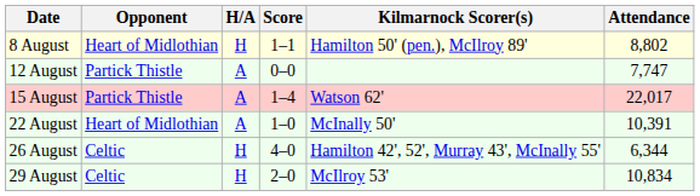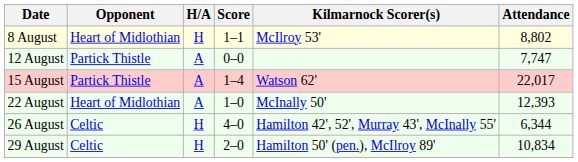 <table class="wikitable" style="text-align:center">
 <tr>
 <th>Date</th>
 <th>Opponent</th>
 <th>H/A</th>
 <th>Score</th>
 <th>Kilmarnock Scorer(s)</th>
 <th>Attendance</th>
 </tr>
 <tr bgcolor=#FFFFDD>
 <td align=left>8 August</td>
 <td align=left><a href='#'>Heart of Midlothian</a></td>
 <td><a href='#'>H</a></td>
 <td>1–1</td>
-<td align=left><a href='#'>Hamilton</a> 50' (<a href='#'>pen.</a>), <a href='#'>McIlroy</a> 89'</td>
+<td align=left><a href='#'>McIlroy</a> 53'</td>
 <td>8,802</td>
 </tr>
 <tr bgcolor=#EEFFEE>
 <td align=left>12 August</td>
 <td align=left><a href='#'>Partick Thistle</a></td>
 <td><a href='#'>A</a></td>
 <td>0–0</td>
 <td align=left></td>
 <td>7,747</td>
 </tr>
 <tr bgcolor=#FFCCCC>
 <td align=left>15 August</td>
 <td align=left><a href='#'>Partick Thistle</a></td>
 <td><a href='#'>A</a></td>
 <td>1–4</td>
 <td align=left><a href='#'>Watson</a> 62'</td>
 <td>22,017</td>
 </tr>
 <tr bgcolor=#EEFFEE>
 <td align=left>22 August</td>
 <td align=left><a href='#'>Heart of Midlothian</a></td>
 <td><a href='#'>A</a></td>
 <td>1–0</td>
 <td align=left><a href='#'>McInally</a> 50'</td>
-<td>10,391</td>
+<td>12,393</td>
 </tr>
 <tr bgcolor=#EEFFEE>
 <td align=left>26 August</td>
 <td align=left><a href='#'>Celtic</a></td>
 <td><a href='#'>H</a></td>
 <td>4–0</td>
 <td align=left><a href='#'>Hamilton</a> 42', 52', <a href='#'>Murray</a> 43', <a href='#'>McInally</a> 55'</td>
 <td>6,344</td>
 </tr>
 <tr bgcolor=#EEFFEE>
 <td align=left>29 August</td>
 <td align=left><a href='#'>Celtic</a></td>
 <td><a href='#'>H</a></td>
 <td>2–0</td>
-<td align=left><a href='#'>McIlroy</a> 53'</td>
+<td align=left><a href='#'>Hamilton</a> 50' (<a href='#'>pen.</a>), <a href='#'>McIlroy</a> 89'</td>
 <td>10,834</td>
 </tr>
 </table>
